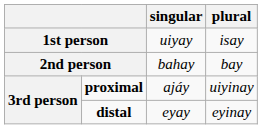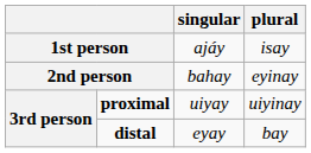 <table class="wikitable" style="text-align: center">
 <tr>
 <th colspan="2"></th>
 <th>singular</th>
 <th>plural</th>
 </tr>
 <tr>
 <th colspan="2">1st person</th>
-<td><em>uiyay</em></td>
+<td><em>ajáy</em></td>
 <td><em>isay</em></td>
 </tr>
 <tr>
 <th colspan="2">2nd person</th>
 <td><em>bahay</em></td>
-<td><em>bay</em></td>
+<td><em>eyinay</em></td>
 </tr>
 <tr>
 <th rowspan="2">3rd person</th>
 <td><strong>proximal</strong></td>
-<td><em>ajáy</em></td>
+<td><em>uiyay</em></td>
 <td><em>uiyinay</em></td>
 </tr>
 <tr>
 <td><strong>distal</strong></td>
 <td><em>eyay</em></td>
-<td><em>eyinay</em></td>
+<td><em>bay</em></td>
 </tr>
 </table>
